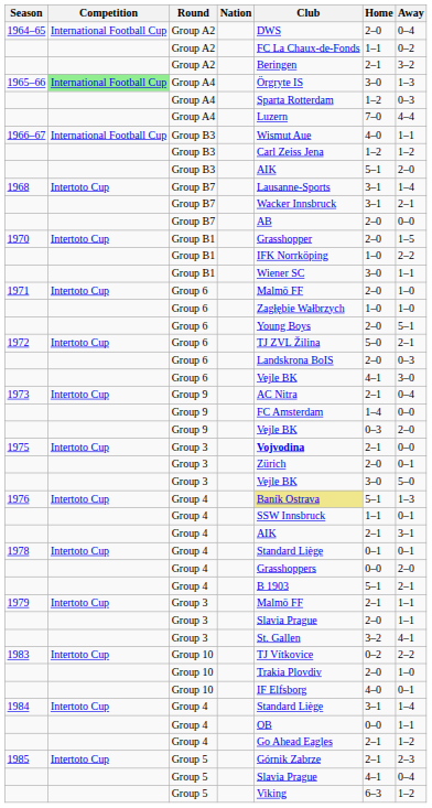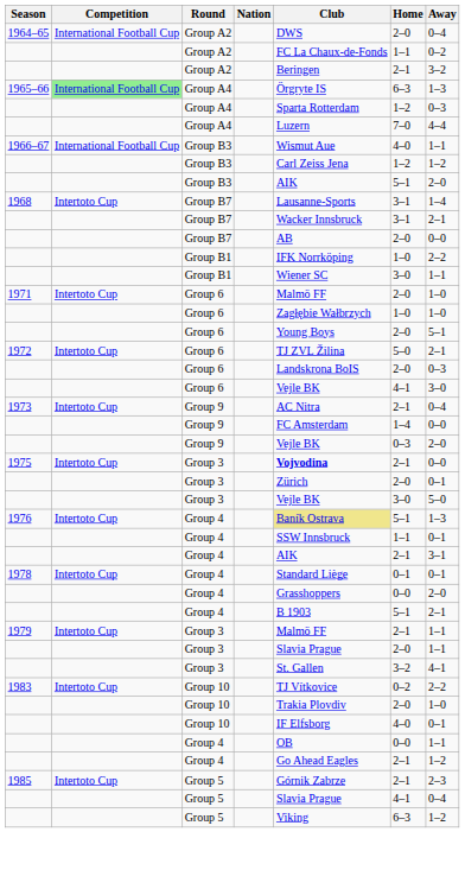 <table class="wikitable collapsible collapsed">
 <tr>
 <th>Season</th>
 <th>Competition</th>
 <th>Round</th>
 <th>Nation</th>
 <th>Club</th>
 <th>Home</th>
 <th>Away</th>
 </tr>
 <tr>
 <td><a href='#'>1964–65</a></td>
 <td><a href='#'>International Football Cup</a></td>
 <td>Group A2</td>
 <td></td>
 <td><a href='#'>DWS</a></td>
 <td>2–0</td>
 <td>0–4</td>
 </tr>
 <tr>
 <td></td>
 <td></td>
 <td>Group A2</td>
 <td></td>
 <td><a href='#'>FC La Chaux-de-Fonds</a></td>
 <td>1–1</td>
 <td>0–2</td>
 </tr>
 <tr>
 <td></td>
 <td></td>
 <td>Group A2</td>
 <td></td>
 <td><a href='#'>Beringen</a></td>
 <td>2–1</td>
 <td>3–2</td>
 </tr>
 <tr>
 <td><a href='#'>1965–66</a></td>
 <td style="background: lightgreen;"><a href='#'>International Football Cup</a></td>
 <td>Group A4</td>
 <td></td>
 <td><a href='#'>Örgryte IS</a></td>
-<td>3–0</td>
+<td>6–3</td>
 <td>1–3</td>
 </tr>
 <tr>
 <td></td>
 <td></td>
 <td>Group A4</td>
 <td></td>
 <td><a href='#'>Sparta Rotterdam</a></td>
 <td>1–2</td>
 <td>0–3</td>
 </tr>
 <tr>
 <td></td>
 <td></td>
 <td>Group A4</td>
 <td></td>
 <td><a href='#'>Luzern</a></td>
 <td>7–0</td>
 <td>4–4</td>
 </tr>
 <tr>
 <td><a href='#'>1966–67</a></td>
 <td><a href='#'>International Football Cup</a></td>
 <td>Group B3</td>
 <td></td>
 <td><a href='#'>Wismut Aue</a></td>
 <td>4–0</td>
 <td>1–1</td>
 </tr>
 <tr>
 <td></td>
 <td></td>
 <td>Group B3</td>
 <td></td>
 <td><a href='#'>Carl Zeiss Jena</a></td>
 <td>1–2</td>
 <td>1–2</td>
 </tr>
 <tr>
 <td></td>
 <td></td>
 <td>Group B3</td>
 <td></td>
 <td><a href='#'>AIK</a></td>
 <td>5–1</td>
 <td>2–0</td>
 </tr>
 <tr>
 <td><a href='#'>1968</a></td>
 <td><a href='#'>Intertoto Cup</a></td>
 <td>Group B7</td>
 <td></td>
 <td><a href='#'>Lausanne-Sports</a></td>
 <td>3–1</td>
 <td>1–4</td>
 </tr>
 <tr>
 <td></td>
 <td></td>
 <td>Group B7</td>
 <td></td>
 <td><a href='#'>Wacker Innsbruck</a></td>
 <td>3–1</td>
 <td>2–1</td>
 </tr>
 <tr>
 <td></td>
 <td></td>
 <td>Group B7</td>
 <td></td>
 <td><a href='#'>AB</a></td>
 <td>2–0</td>
 <td>0–0</td>
-</tr>
-<tr>
-<td><a href='#'>1970</a></td>
-<td><a href='#'>Intertoto Cup</a></td>
-<td>Group B1</td>
-<td></td>
-<td><a href='#'>Grasshopper</a></td>
-<td>2–0</td>
-<td>1–5</td>
 </tr>
 <tr>
 <td></td>
 <td></td>
 <td>Group B1</td>
 <td></td>
 <td><a href='#'>IFK Norrköping</a></td>
 <td>1–0</td>
 <td>2–2</td>
 </tr>
 <tr>
 <td></td>
 <td></td>
 <td>Group B1</td>
 <td></td>
 <td><a href='#'>Wiener SC</a></td>
 <td>3–0</td>
 <td>1–1</td>
 </tr>
 <tr>
 <td><a href='#'>1971</a></td>
 <td><a href='#'>Intertoto Cup</a></td>
 <td>Group 6</td>
 <td></td>
 <td><a href='#'>Malmö FF</a></td>
 <td>2–0</td>
 <td>1–0</td>
 </tr>
 <tr>
 <td></td>
 <td></td>
 <td>Group 6</td>
 <td></td>
 <td><a href='#'>Zagłębie Wałbrzych</a></td>
 <td>1–0</td>
 <td>1–0</td>
 </tr>
 <tr>
 <td></td>
 <td></td>
 <td>Group 6</td>
 <td></td>
 <td><a href='#'>Young Boys</a></td>
 <td>2–0</td>
 <td>5–1</td>
 </tr>
 <tr>
 <td><a href='#'>1972</a></td>
 <td><a href='#'>Intertoto Cup</a></td>
 <td>Group 6</td>
 <td></td>
 <td><a href='#'>TJ ZVL Žilina</a></td>
 <td>5–0</td>
 <td>2–1</td>
 </tr>
 <tr>
 <td></td>
 <td></td>
 <td>Group 6</td>
 <td></td>
 <td><a href='#'>Landskrona BoIS</a></td>
 <td>2–0</td>
 <td>0–3</td>
 </tr>
 <tr>
 <td></td>
 <td></td>
 <td>Group 6</td>
 <td></td>
 <td><a href='#'>Vejle BK</a></td>
 <td>4–1</td>
 <td>3–0</td>
 </tr>
 <tr>
 <td><a href='#'>1973</a></td>
 <td><a href='#'>Intertoto Cup</a></td>
 <td>Group 9</td>
 <td></td>
 <td><a href='#'>AC Nitra</a></td>
 <td>2–1</td>
 <td>0–4</td>
 </tr>
 <tr>
 <td></td>
 <td></td>
 <td>Group 9</td>
 <td></td>
 <td><a href='#'>FC Amsterdam</a></td>
 <td>1–4</td>
 <td>0–0</td>
 </tr>
 <tr>
 <td></td>
 <td></td>
 <td>Group 9</td>
 <td></td>
 <td><a href='#'>Vejle BK</a></td>
 <td>0–3</td>
 <td>2–0</td>
 </tr>
 <tr>
 <td><a href='#'>1975</a></td>
 <td><a href='#'>Intertoto Cup</a></td>
 <td>Group 3</td>
 <td></td>
 <td><strong><a href='#'>Vojvodina</a></strong></td>
 <td>2–1</td>
 <td>0–0</td>
 </tr>
 <tr>
 <td></td>
 <td></td>
 <td>Group 3</td>
 <td></td>
 <td><a href='#'>Zürich</a></td>
 <td>2–0</td>
 <td>0–1</td>
 </tr>
 <tr>
 <td></td>
 <td></td>
 <td>Group 3</td>
 <td></td>
 <td><a href='#'>Vejle BK</a></td>
 <td>3–0</td>
 <td>5–0</td>
 </tr>
 <tr>
 <td><a href='#'>1976</a></td>
 <td><a href='#'>Intertoto Cup</a></td>
 <td>Group 4</td>
 <td></td>
 <td style="background: khaki;"><a href='#'>Baník Ostrava</a></td>
 <td>5–1</td>
 <td>1–3</td>
 </tr>
 <tr>
 <td></td>
 <td></td>
 <td>Group 4</td>
 <td></td>
 <td><a href='#'>SSW Innsbruck</a></td>
 <td>1–1</td>
 <td>0–1</td>
 </tr>
 <tr>
 <td></td>
 <td></td>
 <td>Group 4</td>
 <td></td>
 <td><a href='#'>AIK</a></td>
 <td>2–1</td>
 <td>3–1</td>
 </tr>
 <tr>
 <td><a href='#'>1978</a></td>
 <td><a href='#'>Intertoto Cup</a></td>
 <td>Group 4</td>
 <td></td>
 <td><a href='#'>Standard Liège</a></td>
 <td>0–1</td>
 <td>0–1</td>
 </tr>
 <tr>
 <td></td>
 <td></td>
 <td>Group 4</td>
 <td></td>
 <td><a href='#'>Grasshoppers</a></td>
 <td>0–0</td>
 <td>2–0</td>
 </tr>
 <tr>
 <td></td>
 <td></td>
 <td>Group 4</td>
 <td></td>
 <td><a href='#'>B 1903</a></td>
 <td>5–1</td>
 <td>2–1</td>
 </tr>
 <tr>
 <td><a href='#'>1979</a></td>
 <td><a href='#'>Intertoto Cup</a></td>
 <td>Group 3</td>
 <td></td>
 <td><a href='#'>Malmö FF</a></td>
 <td>2–1</td>
 <td>1–1</td>
 </tr>
 <tr>
 <td></td>
 <td></td>
 <td>Group 3</td>
 <td></td>
 <td><a href='#'>Slavia Prague</a></td>
 <td>2–0</td>
 <td>1–1</td>
 </tr>
 <tr>
 <td></td>
 <td></td>
 <td>Group 3</td>
 <td></td>
 <td><a href='#'>St. Gallen</a></td>
 <td>3–2</td>
 <td>4–1</td>
 </tr>
 <tr>
 <td><a href='#'>1983</a></td>
 <td><a href='#'>Intertoto Cup</a></td>
 <td>Group 10</td>
 <td></td>
 <td><a href='#'>TJ Vítkovice</a></td>
 <td>0–2</td>
 <td>2–2</td>
 </tr>
 <tr>
 <td></td>
 <td></td>
 <td>Group 10</td>
 <td></td>
 <td><a href='#'>Trakia Plovdiv</a></td>
 <td>2–0</td>
 <td>1–0</td>
 </tr>
 <tr>
 <td></td>
 <td></td>
 <td>Group 10</td>
 <td></td>
 <td><a href='#'>IF Elfsborg</a></td>
 <td>4–0</td>
 <td>0–1</td>
 </tr>
 <tr>
-<td><a href='#'>1984</a></td>
-<td><a href='#'>Intertoto Cup</a></td>
-<td>Group 4</td>
-<td></td>
-<td><a href='#'>Standard Liège</a></td>
-<td>3–1</td>
-<td>1–4</td>
-</tr>
-<tr>
 <td></td>
 <td></td>
 <td>Group 4</td>
 <td></td>
 <td><a href='#'>OB</a></td>
 <td>0–0</td>
 <td>1–1</td>
 </tr>
 <tr>
 <td></td>
 <td></td>
 <td>Group 4</td>
 <td></td>
 <td><a href='#'>Go Ahead Eagles</a></td>
 <td>2–1</td>
 <td>1–2</td>
 </tr>
 <tr>
 <td><a href='#'>1985</a></td>
 <td><a href='#'>Intertoto Cup</a></td>
 <td>Group 5</td>
 <td></td>
 <td><a href='#'>Górnik Zabrze</a></td>
 <td>2–1</td>
 <td>2–3</td>
 </tr>
 <tr>
 <td></td>
 <td></td>
 <td>Group 5</td>
 <td></td>
 <td><a href='#'>Slavia Prague</a></td>
 <td>4–1</td>
 <td>0–4</td>
 </tr>
 <tr>
 <td></td>
 <td></td>
 <td>Group 5</td>
 <td></td>
 <td><a href='#'>Viking</a></td>
 <td>6–3</td>
 <td>1–2</td>
 </tr>
 </table>
